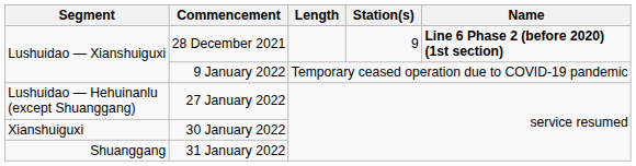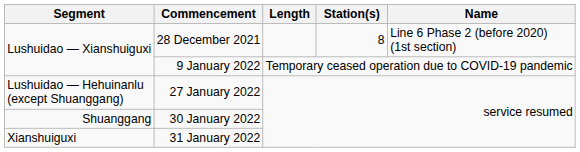 <table class="wikitable" style="border-collapse: collapse; text-align: right;">
 <tr>
 <th>Segment</th>
 <th>Commencement</th>
 <th>Length</th>
 <th>Station(s)</th>
 <th>Name</th>
 </tr>
 <tr>
 <td rowspan="2" style="text-align: left;">Lushuidao — Xianshuiguxi</td>
 <td>28 December 2021</td>
 <td></td>
-<td>9</td>
-<td style="text-align: left;"><strong>Line 6 Phase 2 (before 2020)<br>(1st section)</strong></td>
+<td>8</td>
+<td style="text-align: left;">Line 6 Phase 2 (before 2020)<br>(1st section)</td>
 </tr>
 <tr>
 <td>9 January 2022</td>
 <td colspan="3">Temporary ceased operation due to COVID-19 pandemic</td>
 </tr>
 <tr>
 <td style="text-align: left;">Lushuidao — Hehuinanlu<br>(except Shuanggang)</td>
 <td>27 January 2022</td>
 <td colspan="3" rowspan="3">service resumed</td>
 </tr>
 <tr>
-<td style="text-align: left;">Xianshuiguxi</td>
+<td>Shuanggang</td>
 <td>30 January 2022</td>
 </tr>
 <tr>
-<td>Shuanggang</td>
+<td style="text-align: left;">Xianshuiguxi</td>
 <td>31 January 2022</td>
 </tr>
 </table>
